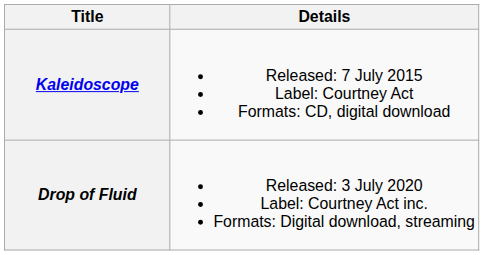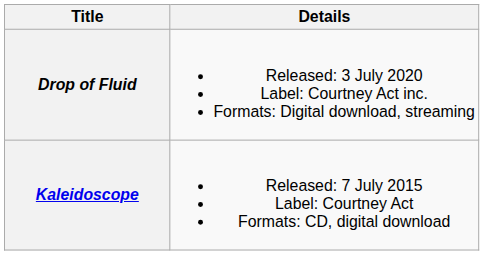 <table class="wikitable plainrowheaders" style="text-align:center;">
 <tr>
 <th style="width:10em;">Title</th>
 <th>Details</th>
 </tr>
 <tr>
+<th scope="row"><em>Drop of Fluid</em></th>
+<td><br><ul><li>Released: 3 July 2020</li><li>Label: Courtney Act inc.</li><li>Formats: Digital download, streaming</li></ul></td>
+</tr>
+<tr>
 <th scope="row"><em><a href='#'>Kaleidoscope</a></em></th>
 <td><br><ul><li>Released: 7 July 2015</li><li>Label: Courtney Act</li><li>Formats: CD, digital download</li></ul></td>
 </tr>
-<tr>
-<th scope="row"><em>Drop of Fluid</em></th>
-<td><br><ul><li>Released: 3 July 2020</li><li>Label: Courtney Act inc.</li><li>Formats: Digital download, streaming</li></ul></td>
-</tr>
 </table>
